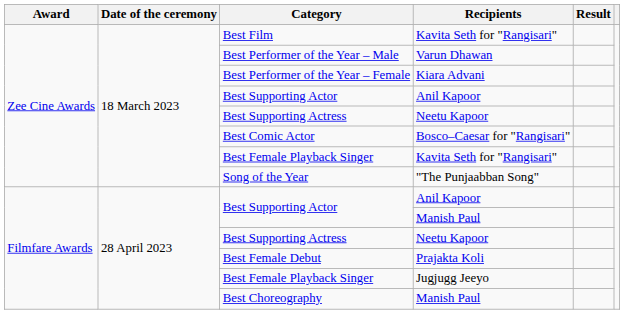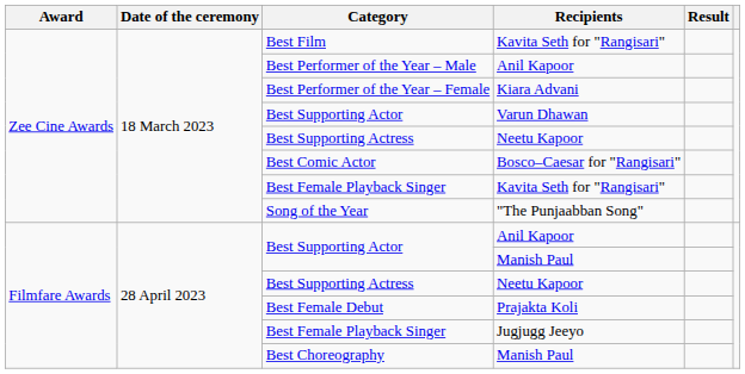 <table class="wikitable plainrowheaders sortable">
 <tr>
 <th scope="col">Award</th>
 <th scope="col">Date of the ceremony</th>
 <th scope="col">Category</th>
 <th scope="col">Recipients</th>
 <th scope="col">Result</th>
 <th scope="col" class="unsortable"></th>
 </tr>
 <tr>
 <td rowspan="8"><a href='#'>Zee Cine Awards</a></td>
 <td rowspan="8">18 March 2023</td>
 <td><a href='#'>Best Film</a></td>
 <td><a href='#'>Kavita Seth</a> for "<a href='#'>Rangisari</a>"</td>
 <td></td>
 <td rowspan="8"> <br> </td>
 </tr>
 <tr>
 <td><a href='#'>Best Performer of the Year – Male</a></td>
-<td><a href='#'>Varun Dhawan</a></td>
+<td><a href='#'>Anil Kapoor</a></td>
 <td></td>
 </tr>
 <tr>
 <td><a href='#'>Best Performer of the Year – Female</a></td>
 <td><a href='#'>Kiara Advani</a></td>
 <td></td>
 </tr>
 <tr>
 <td><a href='#'>Best Supporting Actor</a></td>
-<td><a href='#'>Anil Kapoor</a></td>
+<td><a href='#'>Varun Dhawan</a></td>
 <td></td>
 </tr>
 <tr>
 <td><a href='#'>Best Supporting Actress</a></td>
 <td><a href='#'>Neetu Kapoor</a></td>
 <td></td>
 </tr>
 <tr>
 <td><a href='#'>Best Comic Actor</a></td>
 <td><a href='#'>Bosco–Caesar</a> for "<a href='#'>Rangisari</a>"</td>
 <td></td>
 </tr>
 <tr>
 <td><a href='#'>Best Female Playback Singer</a></td>
 <td><a href='#'>Kavita Seth</a> for "<a href='#'>Rangisari</a>"</td>
 <td></td>
 </tr>
 <tr>
 <td><a href='#'>Song of the Year</a></td>
 <td>"The Punjaabban Song"</td>
 <td></td>
 </tr>
 <tr>
 <td rowspan="6"><a href='#'>Filmfare Awards</a></td>
 <td rowspan="6">28 April 2023</td>
 <td rowspan="2"><a href='#'>Best Supporting Actor</a></td>
 <td><a href='#'>Anil Kapoor</a></td>
 <td></td>
 <td rowspan="6"></td>
 </tr>
 <tr>
 <td><a href='#'>Manish Paul</a></td>
 <td></td>
 </tr>
 <tr>
 <td><a href='#'>Best Supporting Actress</a></td>
 <td><a href='#'>Neetu Kapoor</a></td>
 <td></td>
 </tr>
 <tr>
 <td><a href='#'>Best Female Debut</a></td>
 <td><a href='#'>Prajakta Koli</a></td>
 <td></td>
 </tr>
 <tr>
 <td><a href='#'>Best Female Playback Singer</a></td>
 <td>Jugjugg Jeeyo</td>
 <td></td>
 </tr>
 <tr>
 <td><a href='#'>Best Choreography</a></td>
 <td><a href='#'>Manish Paul</a></td>
 <td></td>
 </tr>
 </table>
